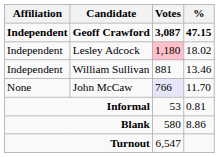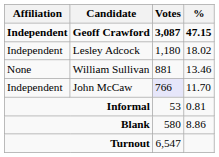 <table class="wikitable col3right col4right" style="font-size:90%">
 <tr>
 <th>Affiliation</th>
 <th>Candidate</th>
 <th>Votes</th>
 <th>%</th>
 </tr>
 <tr>
 <td><strong>Independent</strong></td>
 <td><strong>Geoff Crawford</strong></td>
 <td><strong>3,087</strong></td>
 <td><strong>47.15</strong></td>
 </tr>
 <tr>
 <td>Independent</td>
 <td>Lesley Adcock</td>
-<td style="background: pink;">1,180</td>
+<td>1,180</td>
 <td>18.02</td>
 </tr>
 <tr>
-<td>Independent</td>
+<td>None</td>
 <td>William Sullivan</td>
 <td>881</td>
 <td>13.46</td>
 </tr>
 <tr>
-<td>None</td>
+<td>Independent</td>
 <td>John McCaw</td>
 <td style="background: lavender;">766</td>
 <td>11.70</td>
 </tr>
 <tr>
 <td colspan="2" style="text-align:right"><strong>Informal</strong></td>
 <td style="text-align:right">53</td>
 <td>0.81</td>
 </tr>
 <tr>
 <td colspan="2" style="text-align:right"><strong>Blank</strong></td>
 <td style="text-align:right">580</td>
 <td>8.86</td>
 </tr>
 <tr>
 <td colspan="2" style="text-align:right"><strong>Turnout</strong></td>
 <td style="text-align:right">6,547</td>
 <td></td>
 </tr>
 </table>
